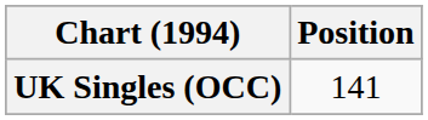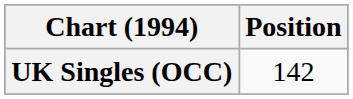 <table class="wikitable plainrowheaders" style="text-align:center">
 <tr>
 <th>Chart (1994)</th>
 <th>Position</th>
 </tr>
 <tr>
 <th scope="row">UK Singles (OCC)</th>
-<td>141</td>
+<td>142</td>
 </tr>
 </table>
